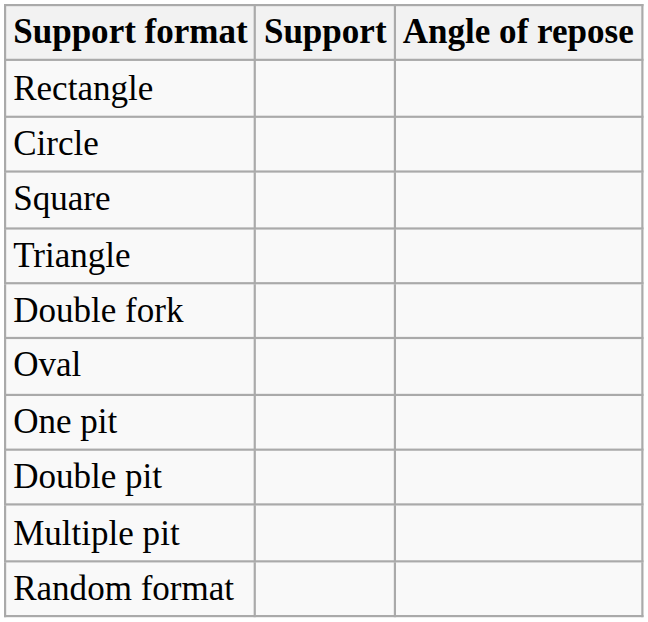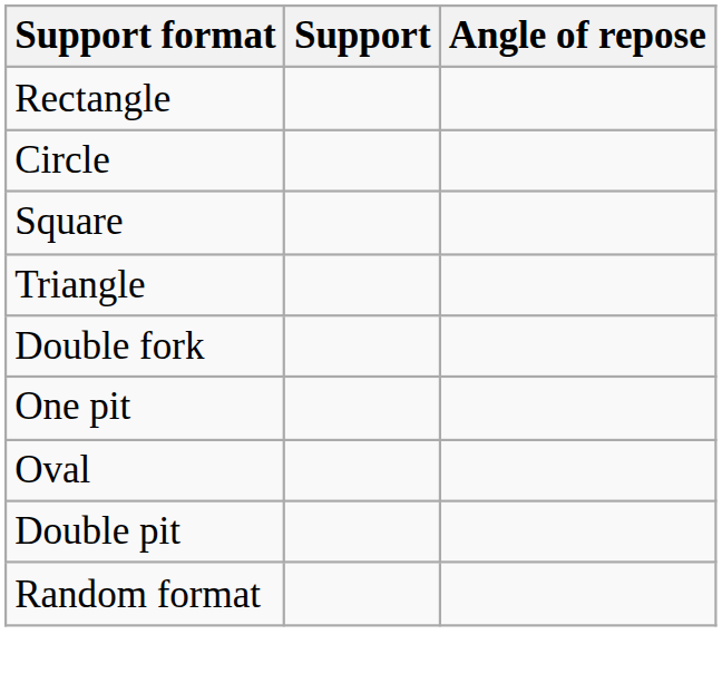 <table class="wikitable sortable"  style="text-align:left;">
 <tr>
 <th>Support format</th>
 <th>Support</th>
 <th>Angle of repose</th>
 </tr>
 <tr>
 <td>Rectangle</td>
 <td></td>
 <td></td>
 </tr>
 <tr>
 <td>Circle</td>
 <td></td>
 <td></td>
 </tr>
 <tr>
 <td>Square</td>
 <td></td>
 <td> </td>
 </tr>
 <tr>
 <td>Triangle</td>
 <td></td>
 <td></td>
 </tr>
 <tr>
 <td>Double fork</td>
 <td></td>
 <td></td>
 </tr>
 <tr>
+<td>One pit</td>
+<td></td>
+<td> </td>
+</tr>
+<tr>
 <td>Oval</td>
 <td></td>
 <td></td>
 </tr>
 <tr>
-<td>One pit</td>
-<td></td>
-<td> </td>
-</tr>
-<tr>
 <td>Double pit</td>
-<td></td>
-<td></td>
-</tr>
-<tr>
-<td>Multiple pit</td>
 <td></td>
 <td></td>
 </tr>
 <tr>
 <td>Random format</td>
 <td></td>
 <td></td>
 </tr>
 </table>
